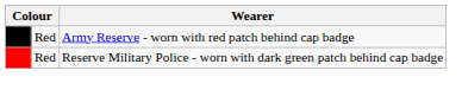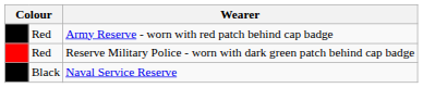 <table class="wikitable">
 <tr>
 <th colspan="2">Colour</th>
 <th>Wearer</th>
 </tr>
 <tr>
 <td style="background:black;">      </td>
 <td>Red</td>
 <td><a href='#'>Army Reserve</a> - worn with red patch behind cap badge</td>
 </tr>
 <tr>
 <td style="background:red;"></td>
 <td>Red</td>
 <td>Reserve Military Police - worn with dark green patch behind cap badge</td>
 </tr>
+<tr>
+<td style="background:black;"></td>
+<td>Black</td>
+<td><a href='#'>Naval Service Reserve</a></td>
+</tr>
 </table>
